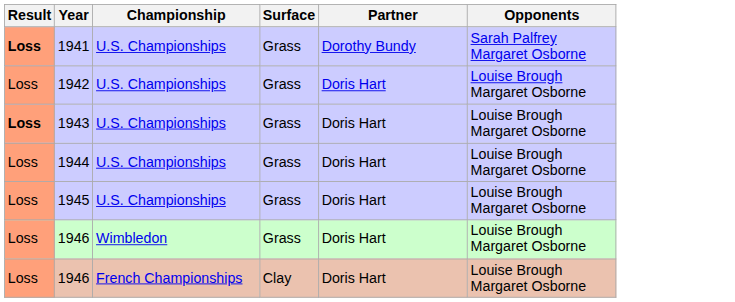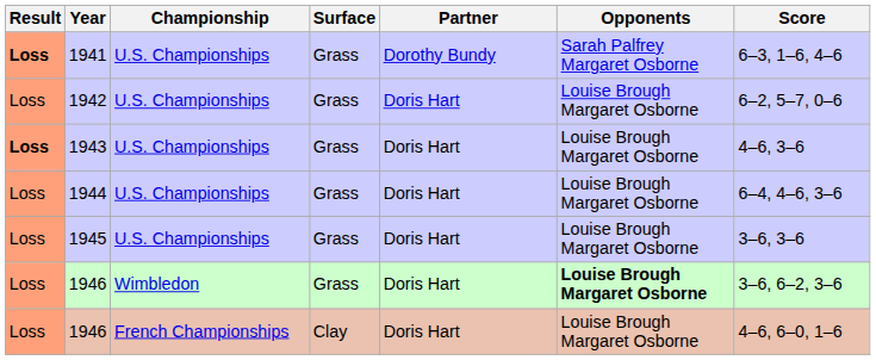 <table class="sortable wikitable">
 <tr>
 <th style="width:40px">Result</th>
 <th style="width:30px">Year</th>
 <th style="width:180px">Championship</th>
 <th style="width:50px">Surface</th>
 <th style="width:160px">Partner</th>
 <th style="width:160px">Opponents</th>
+<th style="width:120px" class="unsortable">Score</th>
 </tr>
 <tr style="background:#ccf;">
 <td style="background:#ffa07a;"><strong>Loss</strong></td>
 <td>1941</td>
 <td><a href='#'>U.S. Championships</a></td>
 <td>Grass</td>
 <td> <a href='#'>Dorothy Bundy</a></td>
 <td> <a href='#'>Sarah Palfrey</a><br> <a href='#'>Margaret Osborne</a></td>
+<td>6–3, 1–6, 4–6</td>
 </tr>
 <tr style="background:#ccf;">
 <td style="background:#ffa07a;">Loss</td>
 <td>1942</td>
 <td><a href='#'>U.S. Championships</a></td>
 <td>Grass</td>
 <td> <a href='#'>Doris Hart</a></td>
 <td> <a href='#'>Louise Brough</a><br> Margaret Osborne</td>
+<td>6–2, 5–7, 0–6</td>
 </tr>
 <tr style="background:#ccf;">
 <td style="background:#ffa07a;"><strong>Loss</strong></td>
 <td>1943</td>
 <td><a href='#'>U.S. Championships</a></td>
 <td>Grass</td>
 <td> Doris Hart</td>
 <td> Louise Brough <br>  Margaret Osborne</td>
+<td>4–6, 3–6</td>
 </tr>
 <tr style="background:#ccf;">
 <td style="background:#ffa07a;">Loss</td>
 <td>1944</td>
 <td><a href='#'>U.S. Championships</a></td>
 <td>Grass</td>
 <td> Doris Hart</td>
 <td> Louise Brough<br> Margaret Osborne</td>
+<td>6–4, 4–6, 3–6</td>
 </tr>
 <tr style="background:#ccf;">
 <td style="background:#ffa07a;">Loss</td>
 <td>1945</td>
 <td><a href='#'>U.S. Championships</a></td>
 <td>Grass</td>
 <td> Doris Hart</td>
 <td> Louise Brough<br> Margaret Osborne</td>
+<td>3–6, 3–6</td>
 </tr>
 <tr style="background:#cfc;">
 <td style="background:#ffa07a;">Loss</td>
 <td>1946</td>
 <td><a href='#'>Wimbledon</a></td>
 <td>Grass</td>
 <td> Doris Hart</td>
-<td> Louise Brough<br> Margaret Osborne</td>
+<td><strong> Louise Brough<br> Margaret Osborne</strong></td>
+<td>3–6, 6–2, 3–6</td>
 </tr>
 <tr style="background:#ebc2af;">
 <td style="background:#ffa07a;">Loss</td>
 <td>1946</td>
 <td><a href='#'>French Championships</a></td>
 <td>Clay</td>
 <td> Doris Hart</td>
 <td> Louise Brough<br> Margaret Osborne</td>
+<td>4–6, 6–0, 1–6</td>
 </tr>
 </table>
